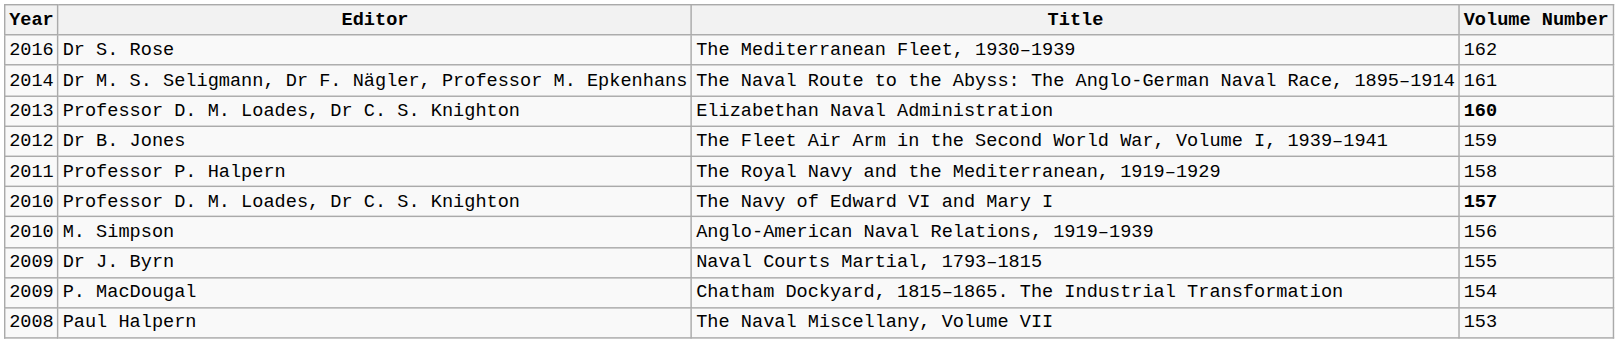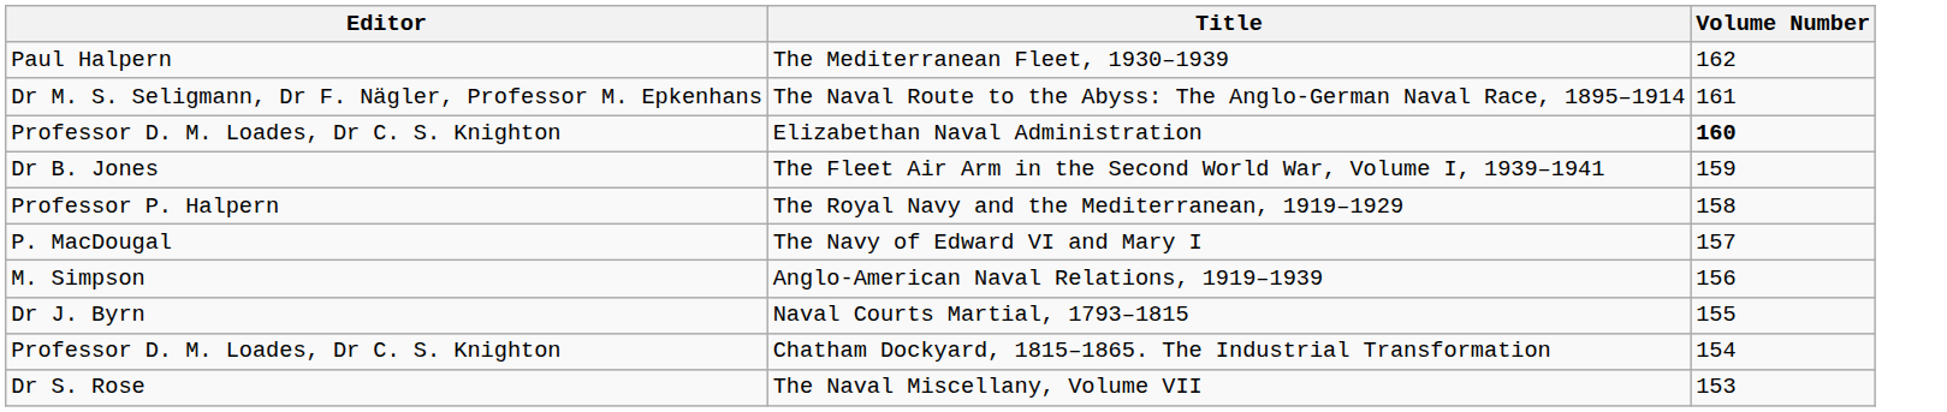 <table class="wikitable">
 <tr>
-<th>Year</th>
 <th>Editor</th>
 <th>Title</th>
 <th>Volume Number</th>
 </tr>
 <tr>
-<td>2016</td>
-<td>Dr S. Rose</td>
+<td>Paul Halpern</td>
 <td>The Mediterranean Fleet, 1930–1939 </td>
 <td>162</td>
 </tr>
 <tr>
-<td>2014</td>
 <td>Dr M. S. Seligmann, Dr F. Nägler, Professor M. Epkenhans</td>
 <td>The Naval Route to the Abyss: The Anglo-German Naval Race, 1895–1914 </td>
 <td>161</td>
 </tr>
 <tr>
-<td>2013</td>
 <td>Professor D. M. Loades, Dr C. S. Knighton</td>
 <td>Elizabethan Naval Administration</td>
 <td><strong>160</strong></td>
 </tr>
 <tr>
-<td>2012</td>
 <td>Dr B. Jones</td>
 <td>The Fleet Air Arm in the Second World War, Volume I, 1939–1941</td>
 <td>159</td>
 </tr>
 <tr>
-<td>2011</td>
 <td>Professor P. Halpern</td>
 <td>The Royal Navy and the Mediterranean, 1919–1929</td>
 <td>158</td>
 </tr>
 <tr>
-<td>2010</td>
-<td>Professor D. M. Loades, Dr C. S. Knighton</td>
+<td>P. MacDougal</td>
 <td>The Navy of Edward VI and Mary I</td>
-<td><strong>157</strong></td>
+<td>157</td>
 </tr>
 <tr>
-<td>2010</td>
 <td>M. Simpson</td>
 <td>Anglo-American Naval Relations, 1919–1939 </td>
 <td>156</td>
 </tr>
 <tr>
-<td>2009</td>
 <td>Dr J. Byrn</td>
 <td>Naval Courts Martial, 1793–1815</td>
 <td>155</td>
 </tr>
 <tr>
-<td>2009</td>
-<td>P. MacDougal</td>
+<td>Professor D. M. Loades, Dr C. S. Knighton</td>
 <td>Chatham Dockyard, 1815–1865. The Industrial Transformation</td>
 <td>154</td>
 </tr>
 <tr>
-<td>2008</td>
-<td>Paul Halpern</td>
+<td>Dr S. Rose</td>
 <td>The Naval Miscellany, Volume VII</td>
 <td>153</td>
 </tr>
 </table>
